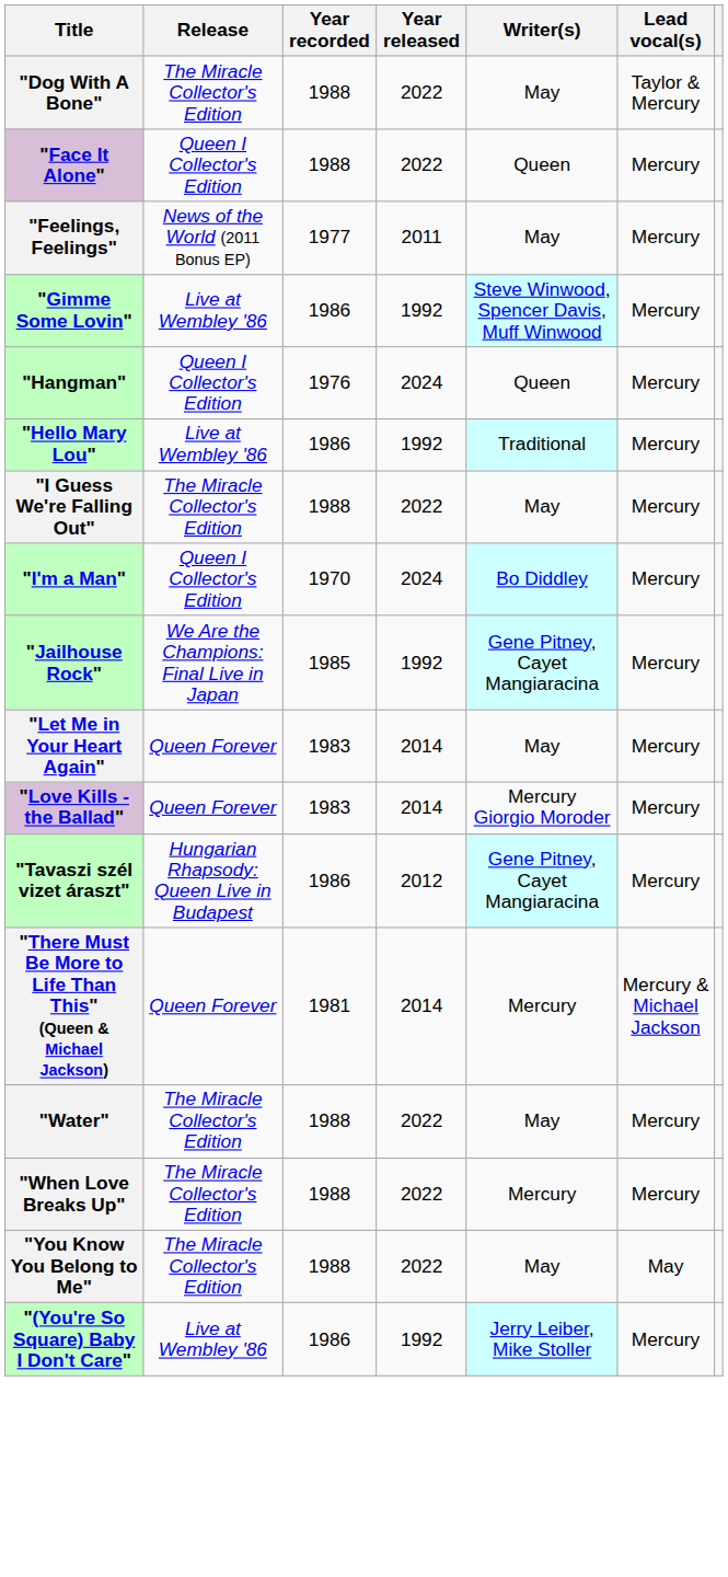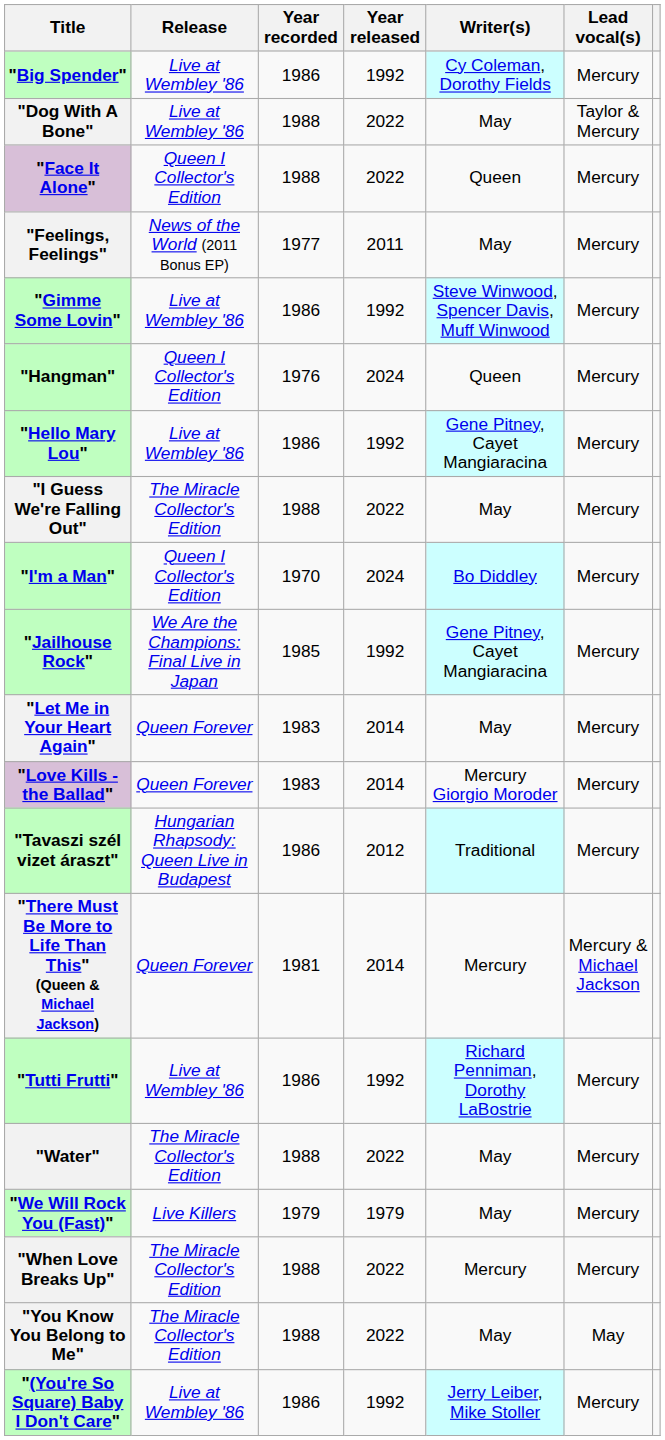 <table class="wikitable sortable plainrowheaders" style="text-align:center;">
 <tr>
 <th scope="col">Title</th>
 <th scope="col">Release</th>
 <th scope="col">Year recorded</th>
 <th scope="col">Year released</th>
 <th scope="col">Writer(s)</th>
 <th scope="col">Lead vocal(s)</th>
 <th scope="col" class="unsortable"></th>
 </tr>
 <tr>
+<th scope="row" style="background-color:#BFFFC0">"<a href='#'>Big Spender</a>"</th>
+<td><em><a href='#'>Live at Wembley '86</a></em></td>
+<td>1986</td>
+<td>1992</td>
+<td style="background-color:#CCFFFF"><a href='#'>Cy Coleman</a>, <a href='#'>Dorothy Fields</a>  </td>
+<td>Mercury</td>
+<td></td>
+</tr>
+<tr>
 <th scope="row">"Dog With A Bone"</th>
-<td><em><a href='#'>The Miracle Collector's Edition</a></em></td>
+<td><em><a href='#'>Live at Wembley '86</a></em></td>
 <td>1988</td>
 <td>2022</td>
 <td>May</td>
 <td>Taylor & Mercury</td>
 <td></td>
 </tr>
 <tr>
 <th scope="row" style="background-color:#D8BFD8">"<a href='#'>Face It Alone</a>" </th>
 <td><em><a href='#'>Queen I Collector's Edition</a></em></td>
 <td>1988</td>
 <td>2022</td>
 <td>Queen</td>
 <td>Mercury</td>
 <td></td>
 </tr>
 <tr>
 <th scope="row">"Feelings, Feelings"</th>
 <td><em><a href='#'>News of the World</a></em> <small>(2011 Bonus EP)</small></td>
 <td>1977</td>
 <td>2011</td>
 <td>May</td>
 <td>Mercury</td>
 <td></td>
 </tr>
 <tr>
 <th scope="row" style="background-color:#BFFFC0">"<a href='#'>Gimme Some Lovin</a>"</th>
 <td><em><a href='#'>Live at Wembley '86</a></em></td>
 <td>1986</td>
 <td>1992</td>
 <td style="background-color:#CCFFFF"><a href='#'>Steve Winwood</a>, <a href='#'>Spencer Davis</a>, <a href='#'>Muff Winwood</a> </td>
 <td>Mercury</td>
 <td></td>
 </tr>
 <tr>
 <th scope="row" style="background-color:#BFFFC0">"Hangman"</th>
 <td><em><a href='#'>Queen I Collector's Edition</a></em></td>
 <td>1976</td>
 <td>2024</td>
 <td>Queen</td>
 <td>Mercury</td>
 <td></td>
 </tr>
 <tr>
 <th scope="row" style="background-color:#BFFFC0">"<a href='#'>Hello Mary Lou</a>"</th>
 <td><em><a href='#'>Live at Wembley '86</a></em></td>
 <td>1986</td>
 <td>1992</td>
-<td style="background-color:#CCFFFF">Traditional </td>
+<td style="background-color:#CCFFFF"><a href='#'>Gene Pitney</a>, Cayet Mangiaracina </td>
 <td>Mercury</td>
 <td></td>
 </tr>
 <tr>
 <th scope="row">"I Guess We're Falling Out"</th>
 <td><em><a href='#'>The Miracle Collector's Edition</a></em></td>
 <td>1988</td>
 <td>2022</td>
 <td>May</td>
 <td>Mercury</td>
 <td></td>
 </tr>
 <tr>
 <th scope="row" style="background-color:#BFFFC0">"<a href='#'>I'm a Man</a>"</th>
 <td><em><a href='#'>Queen I Collector's Edition</a></em></td>
 <td>1970</td>
 <td>2024</td>
 <td style="background-color:#CCFFFF"><a href='#'>Bo Diddley</a> </td>
 <td>Mercury</td>
 <td></td>
 </tr>
 <tr>
 <th scope="row" style="background-color:#BFFFC0">"<a href='#'>Jailhouse Rock</a>"</th>
 <td><em><a href='#'>We Are the Champions: Final Live in Japan</a></em></td>
 <td>1985</td>
 <td>1992</td>
 <td style="background-color:#CCFFFF"><a href='#'>Gene Pitney</a>, Cayet Mangiaracina </td>
 <td>Mercury</td>
 <td></td>
 </tr>
 <tr>
 <th scope="row">"<a href='#'>Let Me in Your Heart Again</a>"</th>
 <td><em><a href='#'>Queen Forever</a></em></td>
 <td>1983</td>
 <td>2014</td>
 <td>May</td>
 <td>Mercury</td>
 <td></td>
 </tr>
 <tr>
 <th scope="row" style="background-color:#D8BFD8">"<a href='#'>Love Kills - the Ballad</a>" </th>
 <td><em><a href='#'>Queen Forever</a></em></td>
 <td>1983</td>
 <td>2014</td>
 <td>Mercury<br><a href='#'>Giorgio Moroder</a></td>
 <td>Mercury</td>
 <td></td>
 </tr>
 <tr>
 <th scope="row" style="background-color:#BFFFC0">"Tavaszi szél vizet áraszt"</th>
 <td><em><a href='#'>Hungarian Rhapsody: Queen Live in Budapest</a></em></td>
 <td>1986</td>
 <td>2012</td>
-<td style="background-color:#CCFFFF"><a href='#'>Gene Pitney</a>, Cayet Mangiaracina </td>
+<td style="background-color:#CCFFFF">Traditional </td>
 <td>Mercury</td>
 <td></td>
 </tr>
 <tr>
 <th scope="row">"<a href='#'>There Must Be More to Life Than This</a>"<br><small>(Queen & <a href='#'>Michael Jackson</a>)</small></th>
 <td><em><a href='#'>Queen Forever</a></em></td>
 <td>1981</td>
 <td>2014</td>
 <td>Mercury</td>
 <td>Mercury & <a href='#'>Michael Jackson</a></td>
 <td></td>
 </tr>
 <tr>
+<th scope="row" style="background-color:#BFFFC0">"<a href='#'>Tutti Frutti</a>"</th>
+<td><em><a href='#'>Live at Wembley '86</a></em></td>
+<td>1986</td>
+<td>1992</td>
+<td style="background-color:#CCFFFF"><a href='#'>Richard Penniman</a>, <a href='#'>Dorothy LaBostrie</a> </td>
+<td>Mercury</td>
+<td></td>
+</tr>
+<tr>
 <th scope="row">"Water"</th>
 <td><em><a href='#'>The Miracle Collector's Edition</a></em></td>
 <td>1988</td>
 <td>2022</td>
+<td>May</td>
+<td>Mercury</td>
+<td></td>
+</tr>
+<tr>
+<th scope="row" style="background-color:#BFFFC0">"<a href='#'>We Will Rock You (Fast)</a>"</th>
+<td><em><a href='#'>Live Killers</a></em></td>
+<td>1979</td>
+<td>1979</td>
 <td>May</td>
 <td>Mercury</td>
 <td></td>
 </tr>
 <tr>
 <th scope="row">"When Love Breaks Up"</th>
 <td><em><a href='#'>The Miracle Collector's Edition</a></em></td>
 <td>1988</td>
 <td>2022</td>
 <td>Mercury</td>
 <td>Mercury</td>
 <td></td>
 </tr>
 <tr>
 <th scope="row">"You Know You Belong to Me"</th>
 <td><em><a href='#'>The Miracle Collector's Edition</a></em></td>
 <td>1988</td>
 <td>2022</td>
 <td>May</td>
 <td>May</td>
 <td></td>
 </tr>
 <tr>
 <th scope="row" style="background-color:#BFFFC0">"<a href='#'>(You're So Square) Baby I Don't Care</a>"</th>
 <td><em><a href='#'>Live at Wembley '86</a></em></td>
 <td>1986</td>
 <td>1992</td>
 <td style="background-color:#CCFFFF"><a href='#'>Jerry Leiber</a>, <a href='#'>Mike Stoller</a> </td>
 <td>Mercury</td>
 <td></td>
 </tr>
 </table>
